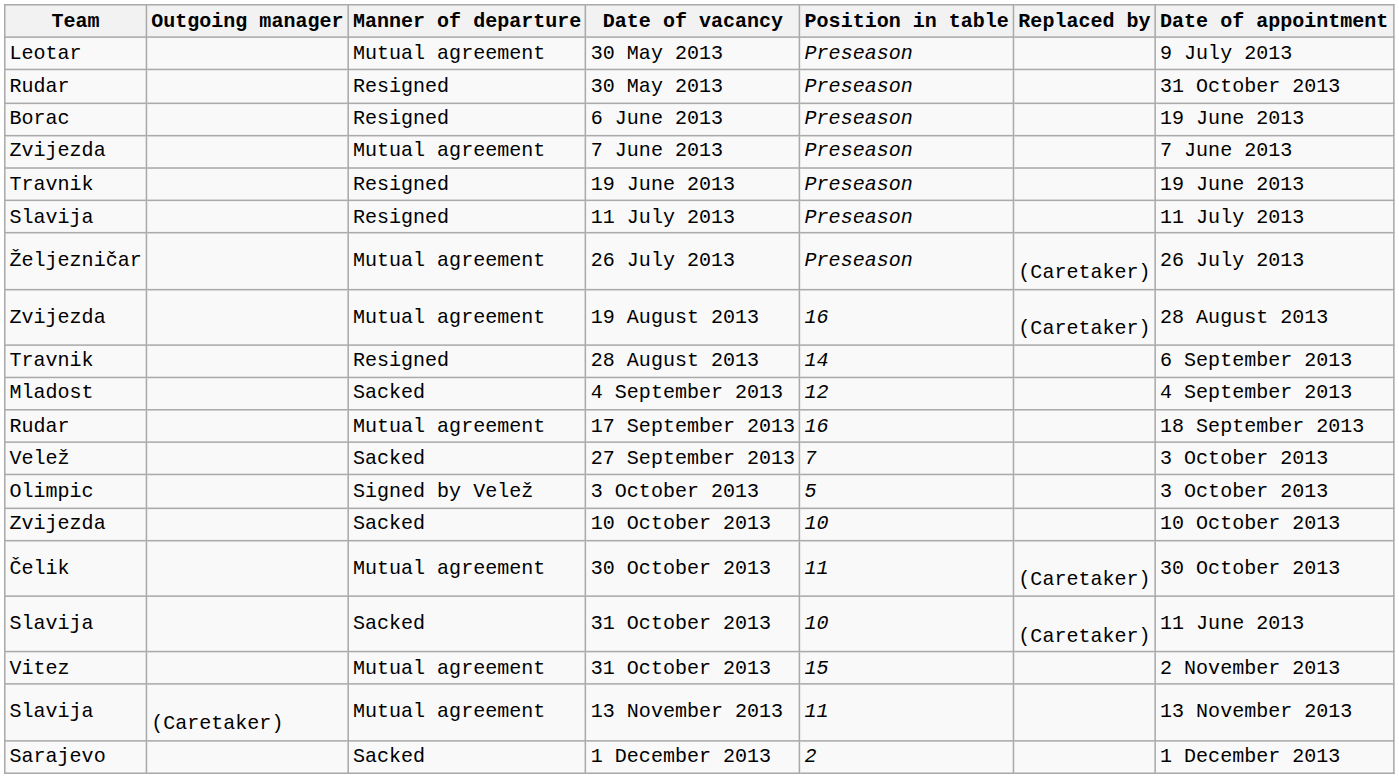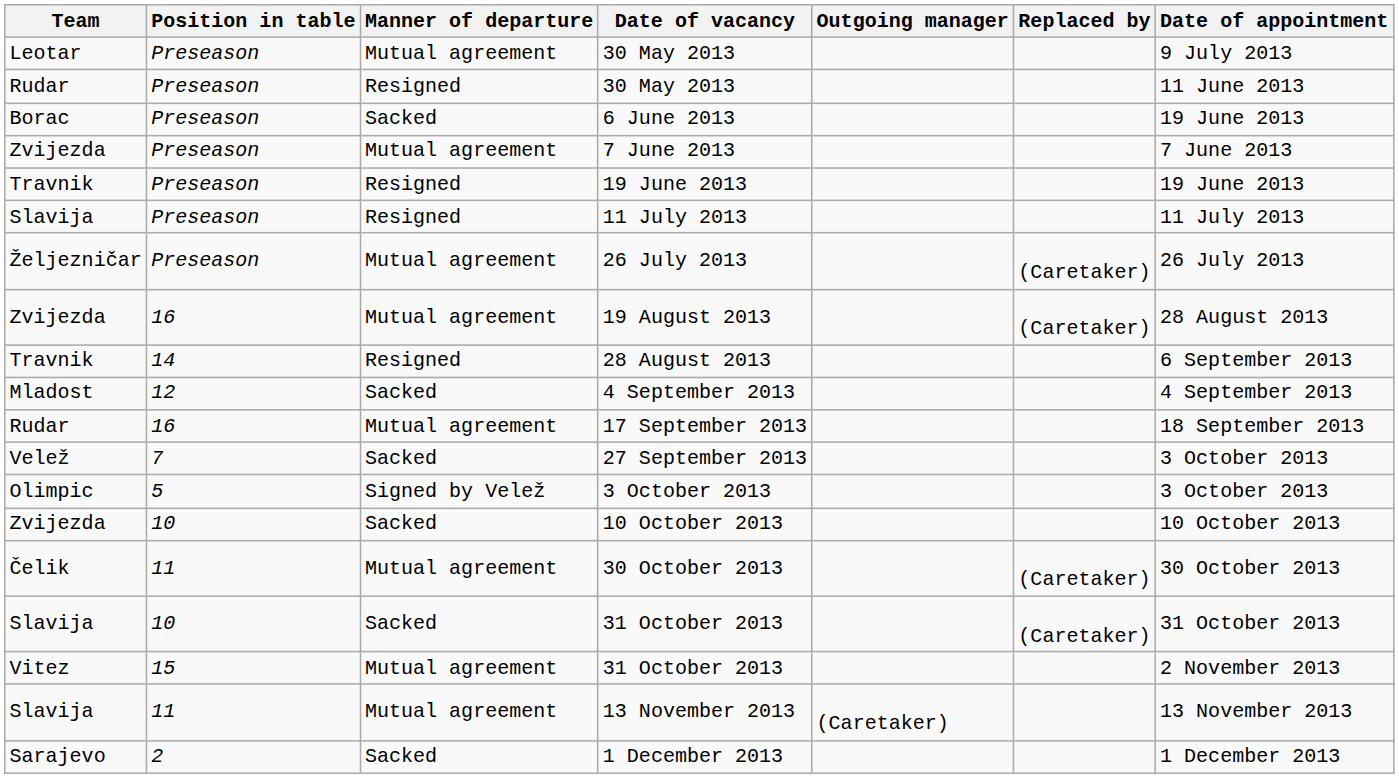 <table class="wikitable sortable">
 <tr>
 <th>Team</th>
-<th>Outgoing manager</th>
+<th>Position in table</th>
 <th>Manner of departure</th>
 <th>Date of vacancy</th>
-<th>Position in table</th>
+<th>Outgoing manager</th>
 <th>Replaced by</th>
 <th>Date of appointment</th>
 </tr>
 <tr>
 <td>Leotar</td>
-<td> </td>
+<td rowspan=1><em>Preseason</em></td>
 <td>Mutual agreement</td>
 <td>30 May 2013</td>
-<td rowspan=1><em>Preseason</em></td>
+<td> </td>
 <td> </td>
 <td>9 July 2013</td>
 </tr>
 <tr>
 <td>Rudar</td>
-<td> </td>
+<td rowspan=1><em>Preseason</em></td>
 <td>Resigned</td>
 <td>30 May 2013</td>
-<td rowspan=1><em>Preseason</em></td>
 <td> </td>
-<td>31 October 2013</td>
+<td> </td>
+<td>11 June 2013</td>
 </tr>
 <tr>
 <td>Borac</td>
+<td rowspan=1><em>Preseason</em></td>
+<td>Sacked</td>
+<td>6 June 2013</td>
 <td> </td>
-<td>Resigned</td>
-<td>6 June 2013</td>
-<td rowspan=1><em>Preseason</em></td>
 <td> </td>
 <td>19 June 2013</td>
 </tr>
 <tr>
 <td>Zvijezda</td>
-<td> </td>
+<td rowspan=1><em>Preseason</em></td>
 <td>Mutual agreement</td>
 <td>7 June 2013</td>
-<td rowspan=1><em>Preseason</em></td>
+<td> </td>
 <td> </td>
 <td>7 June 2013</td>
 </tr>
 <tr>
 <td>Travnik</td>
-<td> </td>
+<td rowspan=1><em>Preseason</em></td>
 <td>Resigned</td>
 <td>19 June 2013</td>
-<td rowspan=1><em>Preseason</em></td>
+<td> </td>
 <td> </td>
 <td>19 June 2013</td>
 </tr>
 <tr>
 <td>Slavija</td>
-<td> </td>
+<td rowspan=1><em>Preseason</em></td>
 <td>Resigned</td>
 <td>11 July 2013</td>
-<td rowspan=1><em>Preseason</em></td>
+<td> </td>
 <td> </td>
 <td>11 July 2013</td>
 </tr>
 <tr>
 <td>Željezničar</td>
-<td> </td>
+<td rowspan=1><em>Preseason</em></td>
 <td>Mutual agreement</td>
 <td>26 July 2013</td>
-<td rowspan=1><em>Preseason</em></td>
+<td> </td>
 <td> <br>(Caretaker)</td>
 <td>26 July 2013</td>
 </tr>
 <tr>
 <td>Zvijezda</td>
-<td> </td>
+<td rowspan=1><em>16</em></td>
 <td>Mutual agreement</td>
 <td>19 August 2013</td>
-<td rowspan=1><em>16</em></td>
+<td> </td>
 <td> <br>(Caretaker)</td>
 <td>28 August 2013</td>
 </tr>
 <tr>
 <td>Travnik</td>
-<td> </td>
+<td rowspan=1><em>14</em></td>
 <td>Resigned</td>
 <td>28 August 2013</td>
-<td rowspan=1><em>14</em></td>
+<td> </td>
 <td> </td>
 <td>6 September 2013</td>
 </tr>
 <tr>
 <td>Mladost</td>
-<td> </td>
+<td rowspan=1><em>12</em></td>
 <td>Sacked</td>
 <td>4 September 2013</td>
-<td rowspan=1><em>12</em></td>
+<td> </td>
 <td> </td>
 <td>4 September 2013</td>
 </tr>
 <tr>
 <td>Rudar</td>
-<td> </td>
+<td rowspan=1><em>16</em></td>
 <td>Mutual agreement</td>
 <td>17 September 2013</td>
-<td rowspan=1><em>16</em></td>
+<td> </td>
 <td> </td>
 <td>18 September 2013</td>
 </tr>
 <tr>
 <td>Velež</td>
-<td> </td>
+<td rowspan=1><em>7</em></td>
 <td>Sacked</td>
 <td>27 September 2013</td>
-<td rowspan=1><em>7</em></td>
+<td> </td>
 <td> </td>
 <td>3 October 2013</td>
 </tr>
 <tr>
 <td>Olimpic</td>
-<td> </td>
+<td rowspan=1><em>5</em></td>
 <td>Signed by Velež</td>
 <td>3 October 2013</td>
-<td rowspan=1><em>5</em></td>
+<td> </td>
 <td> </td>
 <td>3 October 2013</td>
 </tr>
 <tr>
 <td>Zvijezda</td>
-<td> </td>
+<td rowspan=1><em>10</em></td>
 <td>Sacked</td>
 <td>10 October 2013</td>
-<td rowspan=1><em>10</em></td>
+<td> </td>
 <td> </td>
 <td>10 October 2013</td>
 </tr>
 <tr>
 <td>Čelik</td>
-<td> </td>
+<td rowspan=1><em>11</em></td>
 <td>Mutual agreement</td>
 <td>30 October 2013</td>
-<td rowspan=1><em>11</em></td>
+<td> </td>
 <td> <br>(Caretaker)</td>
 <td>30 October 2013</td>
 </tr>
 <tr>
 <td>Slavija</td>
-<td> </td>
+<td rowspan=1><em>10</em></td>
 <td>Sacked</td>
 <td>31 October 2013</td>
-<td rowspan=1><em>10</em></td>
+<td> </td>
 <td> <br>(Caretaker)</td>
-<td>11 June 2013</td>
+<td>31 October 2013</td>
 </tr>
 <tr>
 <td>Vitez</td>
-<td> </td>
+<td rowspan=1><em>15</em></td>
 <td>Mutual agreement</td>
 <td>31 October 2013</td>
-<td rowspan=1><em>15</em></td>
+<td> </td>
 <td> </td>
 <td>2 November 2013</td>
 </tr>
 <tr>
 <td>Slavija</td>
-<td> <br>(Caretaker)</td>
+<td rowspan=1><em>11</em></td>
 <td>Mutual agreement</td>
 <td>13 November 2013</td>
-<td rowspan=1><em>11</em></td>
+<td> <br>(Caretaker)</td>
 <td> </td>
 <td>13 November 2013</td>
 </tr>
 <tr>
 <td>Sarajevo</td>
-<td> </td>
+<td rowspan=1><em>2</em></td>
 <td>Sacked</td>
 <td>1 December 2013</td>
-<td rowspan=1><em>2</em></td>
+<td> </td>
 <td> </td>
 <td>1 December 2013</td>
 </tr>
 </table>
